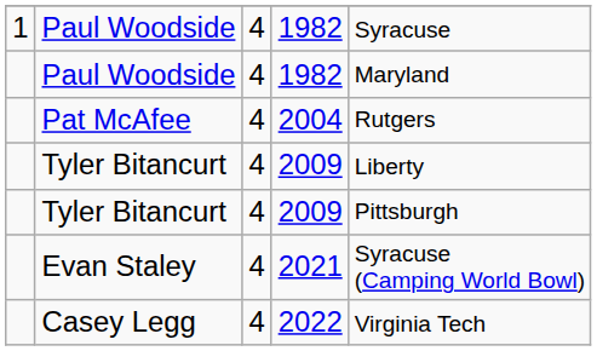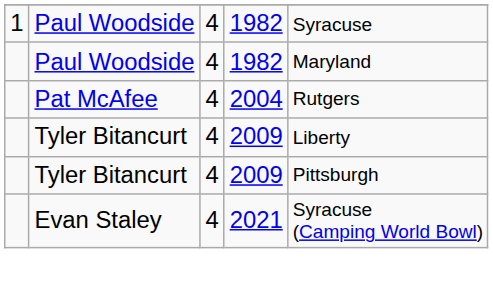 <table class="wikitable">
 <tr>
 </tr>
 <tr>
 <td>1</td>
 <td><a href='#'>Paul Woodside</a></td>
 <td>4</td>
 <td><a href='#'>1982</a></td>
 <td style="font-size:80%;">Syracuse</td>
 </tr>
 <tr>
 <td></td>
 <td><a href='#'>Paul Woodside</a></td>
 <td>4</td>
 <td><a href='#'>1982</a></td>
 <td style="font-size:80%;">Maryland</td>
 </tr>
 <tr>
 <td></td>
 <td><a href='#'>Pat McAfee</a></td>
 <td>4</td>
 <td><a href='#'>2004</a></td>
 <td style="font-size:80%;">Rutgers</td>
 </tr>
 <tr>
 <td></td>
 <td>Tyler Bitancurt</td>
 <td>4</td>
 <td><a href='#'>2009</a></td>
 <td style="font-size:80%;">Liberty</td>
 </tr>
 <tr>
 <td></td>
 <td>Tyler Bitancurt</td>
 <td>4</td>
 <td><a href='#'>2009</a></td>
 <td style="font-size:80%;">Pittsburgh</td>
 </tr>
 <tr>
 <td></td>
 <td>Evan Staley</td>
 <td>4</td>
 <td><a href='#'>2021</a></td>
 <td style="font-size:80%;">Syracuse<br> (<a href='#'>Camping World Bowl</a>)</td>
 </tr>
-<tr>
-<td></td>
-<td>Casey Legg</td>
-<td>4</td>
-<td><a href='#'>2022</a></td>
-<td style="font-size:80%;">Virginia Tech</td>
-</tr>
 </table>
